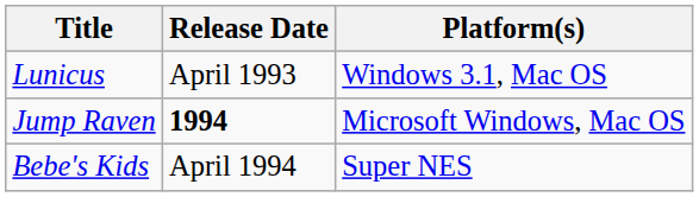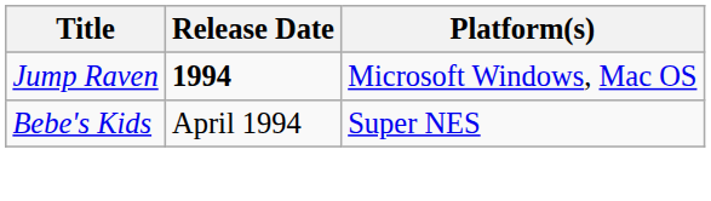 <table class="wikitable sortable">
 <tr>
 <th>Title</th>
 <th>Release Date</th>
 <th>Platform(s)</th>
-</tr>
-<tr>
-<td><em><a href='#'>Lunicus</a></em></td>
-<td>April 1993</td>
-<td><a href='#'>Windows 3.1</a>, <a href='#'>Mac OS</a></td>
 </tr>
 <tr>
 <td><em><a href='#'>Jump Raven</a></em></td>
 <td><strong>1994</strong></td>
 <td><a href='#'>Microsoft Windows</a>, <a href='#'>Mac OS</a></td>
 </tr>
 <tr>
 <td><a href='#'><em>Bebe's Kids</em></a></td>
 <td>April 1994</td>
 <td><a href='#'>Super NES</a></td>
 </tr>
 </table>
